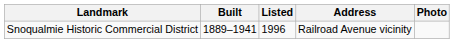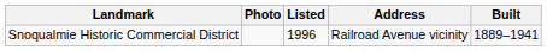 <table class="wikitable">
 <tr>
 <th>Landmark</th>
-<th>Built</th>
+<th>Photo</th>
 <th>Listed</th>
 <th>Address</th>
-<th>Photo</th>
+<th>Built</th>
 </tr>
 <tr>
 <td>Snoqualmie Historic Commercial District</td>
-<td>1889–1941</td>
+<td></td>
 <td>1996</td>
 <td>Railroad Avenue vicinity</td>
-<td></td>
+<td>1889–1941</td>
 </tr>
 </table>
